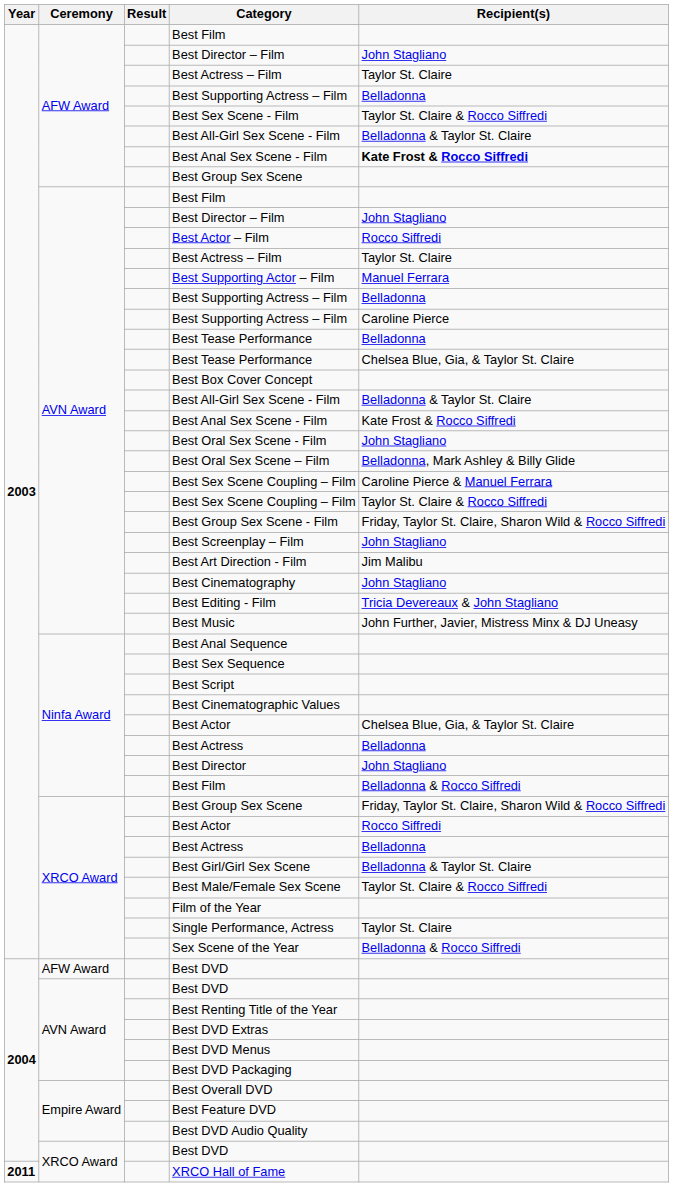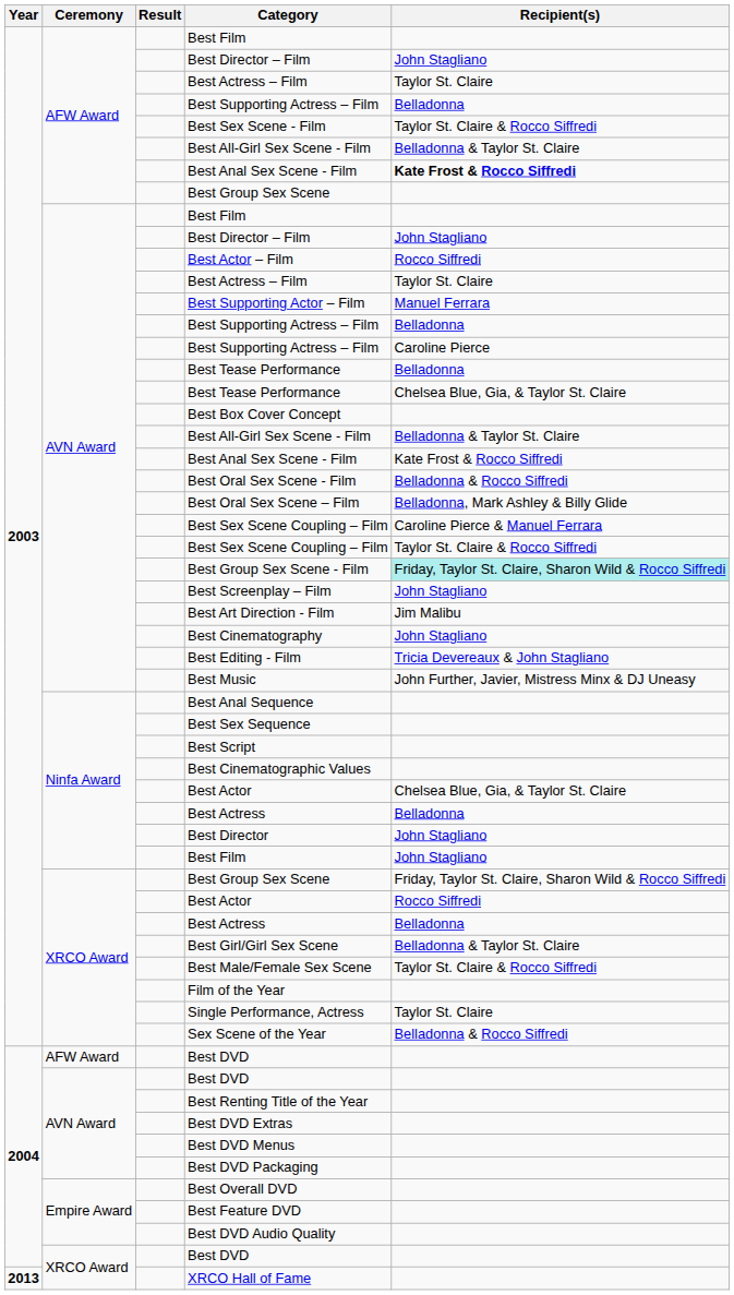 <table class="wikitable">
 <tr>
 <th>Year</th>
 <th>Ceremony</th>
 <th>Result</th>
 <th>Category</th>
 <th>Recipient(s)</th>
 </tr>
 <tr>
 <td rowspan="46"><strong>2003</strong></td>
 <td rowspan="8"><a href='#'>AFW Award</a></td>
 <td></td>
 <td>Best Film</td>
 <td></td>
 </tr>
 <tr>
 <td></td>
 <td>Best Director – Film</td>
 <td><a href='#'>John Stagliano</a></td>
 </tr>
 <tr>
 <td></td>
 <td>Best Actress – Film</td>
 <td>Taylor St. Claire</td>
 </tr>
 <tr>
 <td></td>
 <td>Best Supporting Actress – Film</td>
 <td><a href='#'>Belladonna</a></td>
 </tr>
 <tr>
 <td></td>
 <td>Best Sex Scene - Film</td>
 <td>Taylor St. Claire & <a href='#'>Rocco Siffredi</a></td>
 </tr>
 <tr>
 <td></td>
 <td>Best All-Girl Sex Scene - Film</td>
 <td><a href='#'>Belladonna</a> & Taylor St. Claire</td>
 </tr>
 <tr>
 <td></td>
 <td>Best Anal Sex Scene - Film</td>
 <td><strong>Kate Frost & <a href='#'>Rocco Siffredi</a></strong></td>
 </tr>
 <tr>
 <td></td>
 <td>Best Group Sex Scene</td>
 <td></td>
 </tr>
 <tr>
 <td rowspan="22"><a href='#'>AVN Award</a></td>
 <td></td>
 <td>Best Film</td>
 <td></td>
 </tr>
 <tr>
 <td></td>
 <td>Best Director – Film</td>
 <td><a href='#'>John Stagliano</a></td>
 </tr>
 <tr>
 <td></td>
 <td><a href='#'>Best Actor</a> – Film</td>
 <td><a href='#'>Rocco Siffredi</a></td>
 </tr>
 <tr>
 <td></td>
 <td>Best Actress – Film</td>
 <td>Taylor St. Claire</td>
 </tr>
 <tr>
 <td></td>
 <td><a href='#'>Best Supporting Actor</a> – Film</td>
 <td><a href='#'>Manuel Ferrara</a></td>
 </tr>
 <tr>
 <td></td>
 <td>Best Supporting Actress – Film</td>
 <td><a href='#'>Belladonna</a></td>
 </tr>
 <tr>
 <td></td>
 <td>Best Supporting Actress – Film</td>
 <td>Caroline Pierce</td>
 </tr>
 <tr>
 <td></td>
 <td>Best Tease Performance</td>
 <td><a href='#'>Belladonna</a></td>
 </tr>
 <tr>
 <td></td>
 <td>Best Tease Performance</td>
 <td>Chelsea Blue, Gia, & Taylor St. Claire</td>
 </tr>
 <tr>
 <td></td>
 <td>Best Box Cover Concept</td>
 <td></td>
 </tr>
 <tr>
 <td></td>
 <td>Best All-Girl Sex Scene - Film</td>
 <td><a href='#'>Belladonna</a> & Taylor St. Claire</td>
 </tr>
 <tr>
 <td></td>
 <td>Best Anal Sex Scene - Film</td>
 <td>Kate Frost & <a href='#'>Rocco Siffredi</a></td>
 </tr>
 <tr>
 <td></td>
 <td>Best Oral Sex Scene - Film</td>
-<td><a href='#'>John Stagliano</a></td>
+<td><a href='#'>Belladonna</a> & <a href='#'>Rocco Siffredi</a></td>
 </tr>
 <tr>
 <td></td>
 <td>Best Oral Sex Scene – Film</td>
 <td><a href='#'>Belladonna</a>, Mark Ashley & Billy Glide</td>
 </tr>
 <tr>
 <td></td>
 <td>Best Sex Scene Coupling – Film</td>
 <td>Caroline Pierce & <a href='#'>Manuel Ferrara</a></td>
 </tr>
 <tr>
 <td></td>
 <td>Best Sex Scene Coupling – Film</td>
 <td>Taylor St. Claire & <a href='#'>Rocco Siffredi</a></td>
 </tr>
 <tr>
 <td></td>
 <td>Best Group Sex Scene - Film</td>
-<td>Friday, Taylor St. Claire, Sharon Wild & <a href='#'>Rocco Siffredi</a></td>
+<td style="background: paleturquoise;">Friday, Taylor St. Claire, Sharon Wild & <a href='#'>Rocco Siffredi</a></td>
 </tr>
 <tr>
 <td></td>
 <td>Best Screenplay – Film</td>
 <td><a href='#'>John Stagliano</a></td>
 </tr>
 <tr>
 <td></td>
 <td>Best Art Direction - Film</td>
 <td>Jim Malibu</td>
 </tr>
 <tr>
 <td></td>
 <td>Best Cinematography</td>
 <td><a href='#'>John Stagliano</a></td>
 </tr>
 <tr>
 <td></td>
 <td>Best Editing - Film</td>
 <td><a href='#'>Tricia Devereaux</a> & <a href='#'>John Stagliano</a></td>
 </tr>
 <tr>
 <td></td>
 <td>Best Music</td>
 <td>John Further, Javier, Mistress Minx & DJ Uneasy</td>
 </tr>
 <tr>
 <td rowspan="8"><a href='#'>Ninfa Award</a></td>
 <td></td>
 <td>Best Anal Sequence</td>
 <td></td>
 </tr>
 <tr>
 <td></td>
 <td>Best Sex Sequence</td>
 <td></td>
 </tr>
 <tr>
 <td></td>
 <td>Best Script</td>
 <td></td>
 </tr>
 <tr>
 <td></td>
 <td>Best Cinematographic Values</td>
 <td></td>
 </tr>
 <tr>
 <td></td>
 <td>Best Actor</td>
 <td>Chelsea Blue, Gia, & Taylor St. Claire</td>
 </tr>
 <tr>
 <td></td>
 <td>Best Actress</td>
 <td><a href='#'>Belladonna</a></td>
 </tr>
 <tr>
 <td></td>
 <td>Best Director</td>
 <td><a href='#'>John Stagliano</a></td>
 </tr>
 <tr>
 <td></td>
 <td>Best Film</td>
-<td><a href='#'>Belladonna</a> & <a href='#'>Rocco Siffredi</a></td>
+<td><a href='#'>John Stagliano</a></td>
 </tr>
 <tr>
 <td rowspan="8"><a href='#'>XRCO Award</a></td>
 <td></td>
 <td>Best Group Sex Scene</td>
 <td>Friday, Taylor St. Claire, Sharon Wild & <a href='#'>Rocco Siffredi</a></td>
 </tr>
 <tr>
 <td></td>
 <td>Best Actor</td>
 <td><a href='#'>Rocco Siffredi</a></td>
 </tr>
 <tr>
 <td></td>
 <td>Best Actress</td>
 <td><a href='#'>Belladonna</a></td>
 </tr>
 <tr>
 <td></td>
 <td>Best Girl/Girl Sex Scene</td>
 <td><a href='#'>Belladonna</a> & Taylor St. Claire</td>
 </tr>
 <tr>
 <td></td>
 <td>Best Male/Female Sex Scene</td>
 <td>Taylor St. Claire & <a href='#'>Rocco Siffredi</a></td>
 </tr>
 <tr>
 <td></td>
 <td>Film of the Year</td>
 <td></td>
 </tr>
 <tr>
 <td></td>
 <td>Single Performance, Actress</td>
 <td>Taylor St. Claire</td>
 </tr>
 <tr>
 <td></td>
 <td>Sex Scene of the Year</td>
 <td><a href='#'>Belladonna</a> & <a href='#'>Rocco Siffredi</a></td>
 </tr>
 <tr>
 <td rowspan="10"><strong>2004</strong></td>
 <td>AFW Award</td>
 <td></td>
 <td>Best DVD</td>
 <td></td>
 </tr>
 <tr>
 <td rowspan="5">AVN Award</td>
 <td></td>
 <td>Best DVD</td>
 <td></td>
 </tr>
 <tr>
 <td></td>
 <td>Best Renting Title of the Year</td>
 <td></td>
 </tr>
 <tr>
 <td></td>
 <td>Best DVD Extras</td>
 <td></td>
 </tr>
 <tr>
 <td></td>
 <td>Best DVD Menus</td>
 <td></td>
 </tr>
 <tr>
 <td></td>
 <td>Best DVD Packaging</td>
 <td></td>
 </tr>
 <tr>
 <td rowspan="3">Empire Award</td>
 <td></td>
 <td>Best Overall DVD</td>
 <td></td>
 </tr>
 <tr>
 <td></td>
 <td>Best Feature DVD</td>
 <td></td>
 </tr>
 <tr>
 <td></td>
 <td>Best DVD Audio Quality</td>
 <td></td>
 </tr>
 <tr>
 <td rowspan="2">XRCO Award</td>
 <td></td>
 <td>Best DVD</td>
 <td></td>
 </tr>
 <tr>
-<td><strong>2011</strong></td>
+<td><strong>2013</strong></td>
 <td></td>
 <td><a href='#'>XRCO Hall of Fame</a></td>
 <td></td>
 </tr>
 </table>
